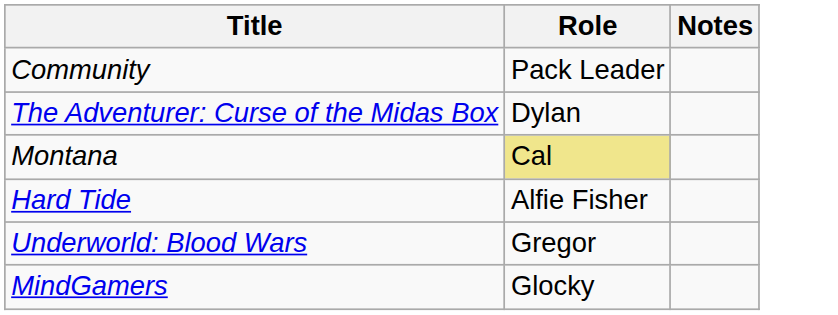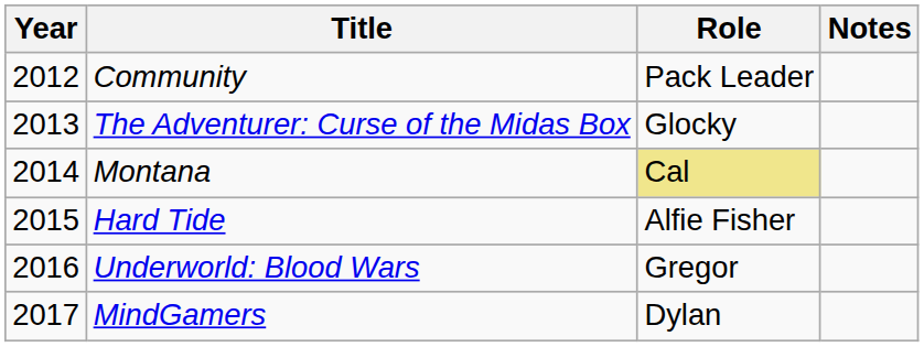 <table class="wikitable sortable">
 <tr>
+<th>Year</th>
 <th>Title</th>
 <th>Role</th>
 <th class="unsortable">Notes</th>
 </tr>
 <tr>
+<td>2012</td>
 <td><em>Community</em></td>
 <td>Pack Leader</td>
 <td></td>
 </tr>
 <tr>
+<td>2013</td>
 <td><em><a href='#'>The Adventurer: Curse of the Midas Box</a></em></td>
-<td>Dylan</td>
+<td>Glocky</td>
 <td></td>
 </tr>
 <tr>
+<td>2014</td>
 <td><em>Montana</em></td>
 <td style="background: khaki;">Cal</td>
 <td></td>
 </tr>
 <tr>
+<td>2015</td>
 <td><em><a href='#'>Hard Tide</a></em></td>
 <td>Alfie Fisher</td>
 <td></td>
 </tr>
 <tr>
+<td>2016</td>
 <td><em><a href='#'>Underworld: Blood Wars</a></em></td>
 <td>Gregor</td>
 <td></td>
 </tr>
 <tr>
+<td>2017</td>
 <td><em><a href='#'>MindGamers</a></em></td>
-<td>Glocky</td>
+<td>Dylan</td>
 <td></td>
 </tr>
 </table>
